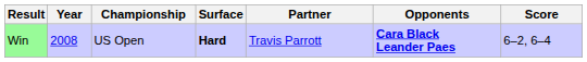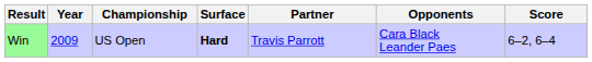 <table class="sortable wikitable">
 <tr>
 <th width="40">Result</th>
 <th width="50">Year</th>
 <th width="130">Championship</th>
 <th width="50">Surface</th>
 <th width="160">Partner</th>
 <th width="160">Opponents</th>
 <th width="100">Score</th>
 </tr>
 <tr bgcolor="#CCCCFF">
 <td style="background:#98fb98;">Win</td>
-<td><a href='#'>2008</a></td>
+<td><a href='#'>2009</a></td>
 <td>US Open</td>
 <td><strong>Hard</strong></td>
 <td> <a href='#'>Travis Parrott</a></td>
-<td><strong> <a href='#'>Cara Black</a><br> <a href='#'>Leander Paes</a></strong></td>
+<td> <a href='#'>Cara Black</a><br> <a href='#'>Leander Paes</a></td>
 <td>6–2, 6–4</td>
 </tr>
 </table>
